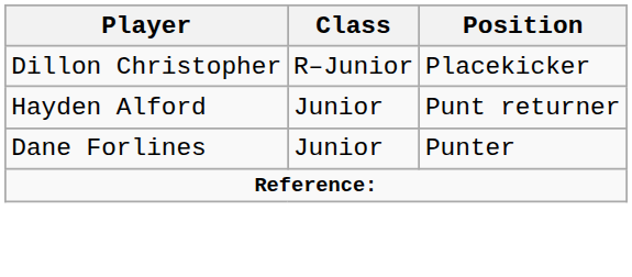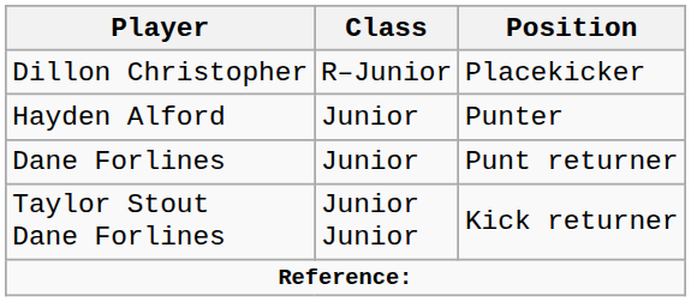 <table class="wikitable" border="1">
 <tr>
 <th>Player</th>
 <th>Class</th>
 <th>Position</th>
 </tr>
 <tr>
 <td>Dillon Christopher</td>
 <td>R–Junior</td>
 <td>Placekicker</td>
 </tr>
 <tr>
 <td>Hayden Alford</td>
 <td>Junior</td>
-<td>Punt returner</td>
+<td>Punter</td>
 </tr>
 <tr>
 <td>Dane Forlines</td>
 <td>Junior</td>
-<td>Punter</td>
+<td>Punt returner</td>
+</tr>
+<tr>
+<td>Taylor Stout<br>Dane Forlines</td>
+<td>Junior<br>Junior</td>
+<td>Kick returner</td>
 </tr>
 <tr>
 <td colspan="3" style="font-size: 8pt" align="center"><strong>Reference:</strong></td>
 </tr>
 </table>
